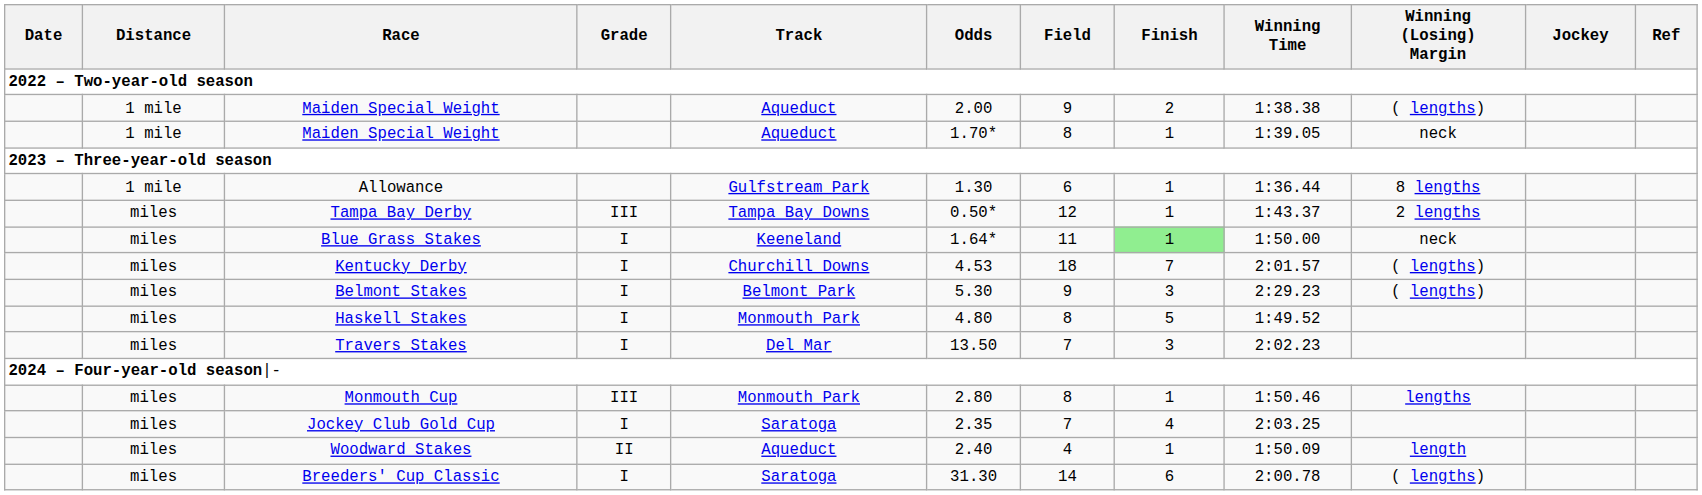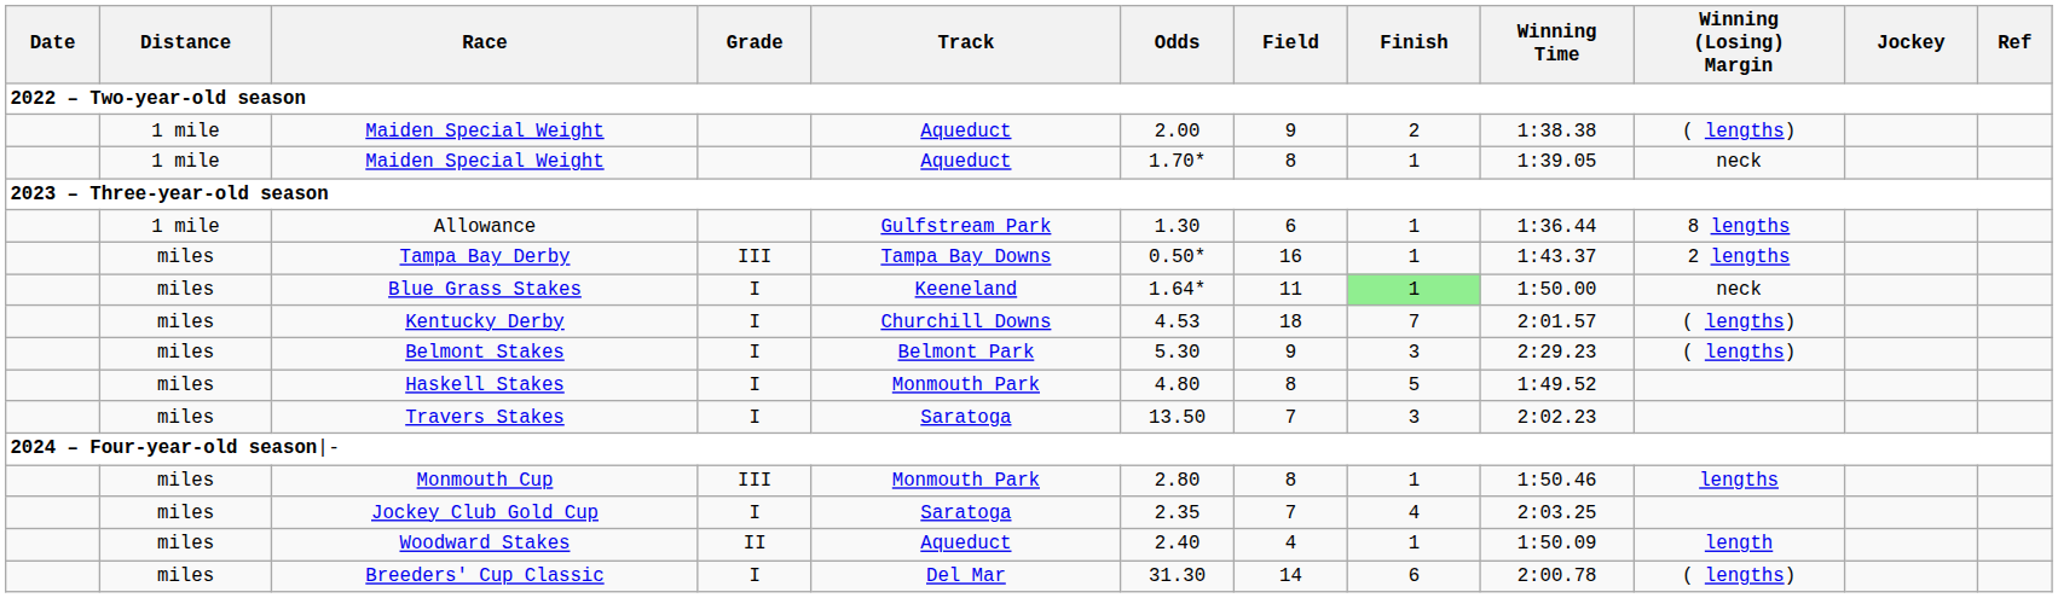 <table class = "wikitable sortable" style="text-align:center; width:100%; font-size:90%">
 <tr>
 <th scope="col">Date</th>
 <th scope="col">Distance</th>
 <th scope="col">Race</th>
 <th scope="col">Grade</th>
 <th scope="col">Track</th>
 <th scope="col">Odds</th>
 <th scope="col">Field</th>
 <th scope="col">Finish</th>
 <th scope="col">Winning<br>Time</th>
 <th scope="col">Winning<br>(Losing)<br>Margin</th>
 <th scope="col">Jockey</th>
 <th scope="col" class="unsortable">Ref</th>
 </tr>
 <tr style="background-color:white">
 <td align="left" colspan=12><strong>2022 – Two-year-old season</strong></td>
 </tr>
 <tr>
 <td></td>
 <td> 1 mile</td>
 <td><a href='#'>Maiden Special Weight</a></td>
 <td></td>
 <td><a href='#'>Aqueduct</a></td>
 <td>2.00</td>
 <td>9</td>
 <td>2</td>
 <td>1:38.38</td>
 <td> ( <a href='#'>lengths</a>)</td>
 <td></td>
 <td></td>
 </tr>
 <tr>
 <td></td>
 <td> 1 mile</td>
 <td><a href='#'>Maiden Special Weight</a></td>
 <td></td>
 <td><a href='#'>Aqueduct</a></td>
 <td>1.70*</td>
 <td>8</td>
 <td>1</td>
 <td>1:39.05</td>
 <td> neck</td>
 <td></td>
 <td></td>
 </tr>
 <tr style="background-color:white">
 <td align="left" colspan=12><strong>2023 – Three-year-old season</strong></td>
 </tr>
 <tr>
 <td></td>
 <td> 1 mile</td>
 <td>Allowance</td>
 <td></td>
 <td><a href='#'>Gulfstream Park</a></td>
 <td>1.30</td>
 <td>6</td>
 <td>1</td>
 <td>1:36.44</td>
 <td>  8 <a href='#'>lengths</a></td>
 <td></td>
 <td></td>
 </tr>
 <tr>
 <td></td>
 <td>  miles</td>
 <td><a href='#'>Tampa Bay Derby</a></td>
 <td>III</td>
 <td><a href='#'>Tampa Bay Downs</a></td>
 <td>0.50*</td>
-<td>12</td>
+<td>16</td>
 <td>1</td>
 <td>1:43.37</td>
 <td>  2 <a href='#'>lengths</a></td>
 <td></td>
 <td></td>
 </tr>
 <tr>
 <td></td>
 <td>  miles</td>
 <td><a href='#'>Blue Grass Stakes</a></td>
 <td>I</td>
 <td><a href='#'>Keeneland</a></td>
 <td>1.64*</td>
 <td>11</td>
 <td style="background: lightgreen;">1</td>
 <td>1:50.00</td>
 <td>  neck</td>
 <td></td>
 <td></td>
 </tr>
 <tr>
 <td></td>
 <td>  miles</td>
 <td><a href='#'>Kentucky Derby</a></td>
 <td>I</td>
 <td><a href='#'>Churchill Downs</a></td>
 <td>4.53</td>
 <td>18</td>
 <td>7</td>
 <td>2:01.57</td>
 <td> ( <a href='#'>lengths</a>)</td>
 <td></td>
 <td></td>
 </tr>
 <tr>
 <td></td>
 <td>  miles</td>
 <td><a href='#'>Belmont Stakes</a></td>
 <td>I</td>
 <td><a href='#'>Belmont Park</a></td>
 <td>5.30</td>
 <td>9</td>
 <td>3</td>
 <td>2:29.23</td>
 <td>  ( <a href='#'>lengths</a>)</td>
 <td></td>
 <td></td>
 </tr>
 <tr>
 <td></td>
 <td>  miles</td>
 <td><a href='#'>Haskell Stakes</a></td>
 <td>I</td>
 <td><a href='#'>Monmouth Park</a></td>
 <td>4.80</td>
 <td>8</td>
 <td>5</td>
 <td>1:49.52</td>
 <td></td>
 <td></td>
 <td></td>
 </tr>
 <tr>
 <td></td>
 <td>  miles</td>
 <td><a href='#'>Travers Stakes</a></td>
 <td>I</td>
-<td><a href='#'>Del Mar</a></td>
+<td><a href='#'>Saratoga</a></td>
 <td>13.50</td>
 <td>7</td>
 <td>3</td>
 <td>2:02.23</td>
 <td></td>
 <td></td>
 <td></td>
 </tr>
 <tr style="background-color:white">
 <td align="left" colspan=12><strong>2024 – Four-year-old season</strong>|-</td>
 </tr>
 <tr>
 <td></td>
 <td>  miles</td>
 <td><a href='#'>Monmouth Cup</a></td>
 <td>III</td>
 <td><a href='#'>Monmouth Park</a></td>
 <td>2.80</td>
 <td>8</td>
 <td>1</td>
 <td>1:50.46</td>
 <td>  <a href='#'>lengths</a></td>
 <td></td>
 <td></td>
 </tr>
 <tr>
 <td></td>
 <td>  miles</td>
 <td><a href='#'>Jockey Club Gold Cup</a></td>
 <td>I</td>
 <td><a href='#'>Saratoga</a></td>
 <td>2.35</td>
 <td>7</td>
 <td>4</td>
 <td>2:03.25</td>
 <td></td>
 <td></td>
 <td></td>
 </tr>
 <tr>
 <td></td>
 <td>  miles</td>
 <td><a href='#'>Woodward Stakes</a></td>
 <td>II</td>
 <td><a href='#'>Aqueduct</a></td>
 <td>2.40</td>
 <td>4</td>
 <td>1</td>
 <td>1:50.09</td>
 <td>  <a href='#'>length</a></td>
 <td></td>
 <td></td>
 </tr>
 <tr>
 <td></td>
 <td>  miles</td>
 <td><a href='#'>Breeders' Cup Classic</a></td>
 <td>I</td>
-<td><a href='#'>Saratoga</a></td>
+<td><a href='#'>Del Mar</a></td>
 <td>31.30</td>
 <td>14</td>
 <td>6</td>
 <td>2:00.78</td>
 <td> ( <a href='#'>lengths</a>)</td>
 <td></td>
 <td></td>
 </tr>
 </table>
